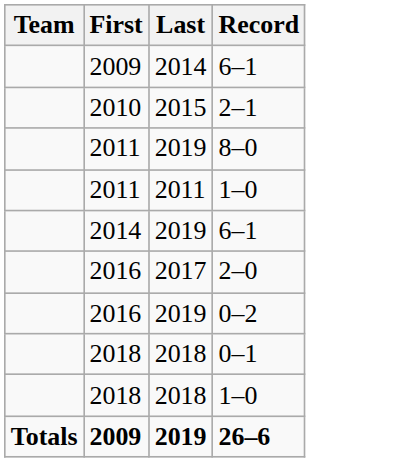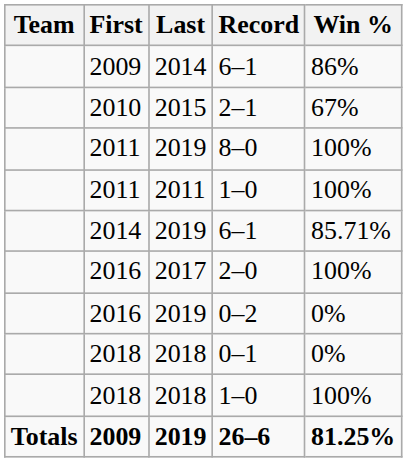 <table class="wikitable sortable">
 <tr>
 <th>Team</th>
 <th>First</th>
 <th>Last</th>
 <th data-sort-type="number">Record</th>
+<th data-sort-type="number">Win %</th>
 </tr>
 <tr>
 <td></td>
 <td>2009</td>
 <td>2014</td>
 <td>6–1</td>
+<td>86%</td>
 </tr>
 <tr>
 <td></td>
 <td>2010</td>
 <td>2015</td>
 <td>2–1</td>
+<td>67%</td>
 </tr>
 <tr>
 <td></td>
 <td>2011</td>
 <td>2019</td>
 <td>8–0</td>
+<td>100%</td>
 </tr>
 <tr>
 <td></td>
 <td>2011</td>
 <td>2011</td>
 <td>1–0</td>
+<td>100%</td>
 </tr>
 <tr>
 <td></td>
 <td>2014</td>
 <td>2019</td>
 <td>6–1</td>
+<td>85.71%</td>
 </tr>
 <tr>
 <td></td>
 <td>2016</td>
 <td>2017</td>
 <td>2–0</td>
+<td>100%</td>
 </tr>
 <tr>
 <td></td>
 <td>2016</td>
 <td>2019</td>
 <td>0–2</td>
+<td>0%</td>
 </tr>
 <tr>
 <td></td>
 <td>2018</td>
 <td>2018</td>
 <td>0–1</td>
+<td>0%</td>
 </tr>
 <tr>
 <td></td>
 <td>2018</td>
 <td>2018</td>
 <td>1–0</td>
+<td>100%</td>
 </tr>
 <tr>
 <td><strong>Totals</strong></td>
 <td><strong>2009</strong></td>
 <td><strong>2019</strong></td>
 <td><strong>26–6</strong></td>
+<td><strong>81.25%</strong></td>
 </tr>
 </table>
